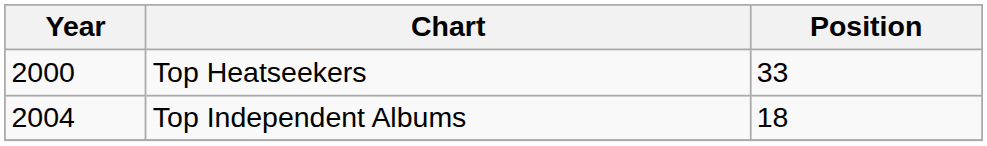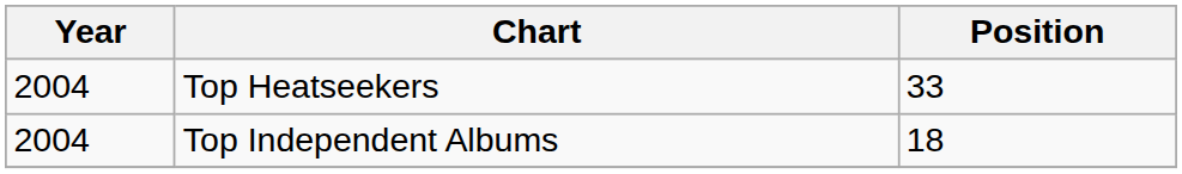 <table class=wikitable width="550">
 <tr>
 <th align="left" valign="top">Year</th>
 <th align="left" valign="top">Chart</th>
 <th align="left" valign="top">Position</th>
 </tr>
 <tr>
-<td align="left" valign="top">2000</td>
+<td align="left" valign="top">2004</td>
 <td align="left" valign="top">Top Heatseekers</td>
 <td align="left" valign="top">33</td>
 </tr>
 <tr>
 <td align="left" valign="top">2004</td>
 <td align="left" valign="top">Top Independent Albums</td>
 <td align="left" valign="top">18</td>
 </tr>
 <tr>
 </tr>
 </table>
